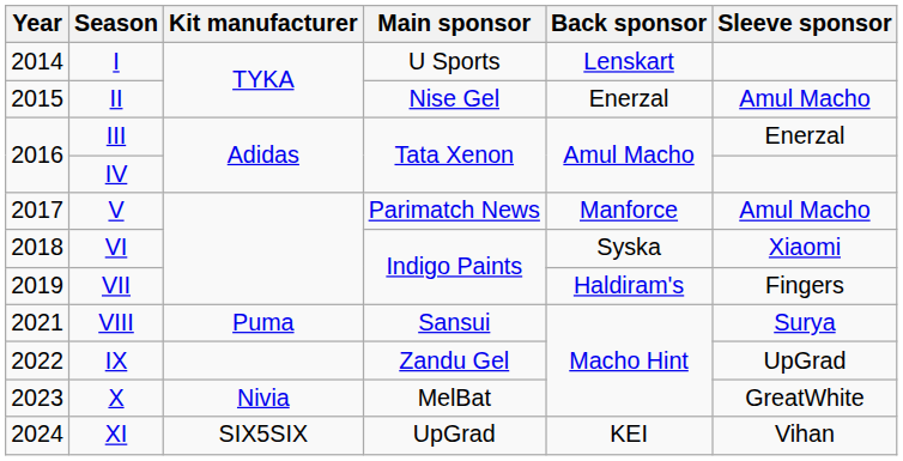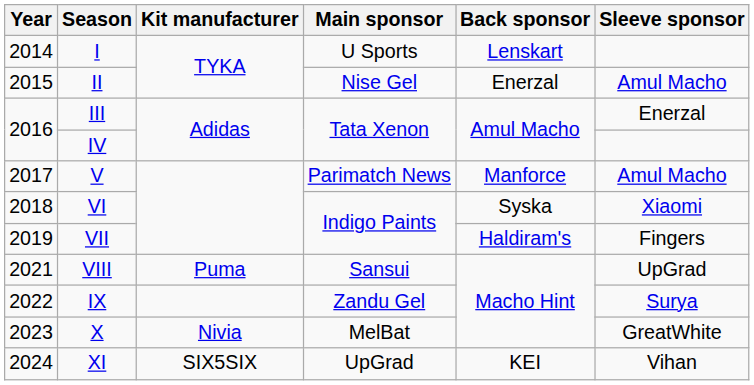 <table class="wikitable sortable" style="text-align: center; font-size: 100%" align="center" width:"80%">
 <tr>
 <th>Year</th>
 <th>Season</th>
 <th>Kit manufacturer</th>
 <th>Main sponsor</th>
 <th>Back sponsor</th>
 <th>Sleeve sponsor</th>
 </tr>
 <tr>
 <td>2014</td>
 <td><a href='#'>I</a></td>
 <td rowspan="2"><a href='#'>TYKA</a></td>
 <td>U Sports</td>
 <td><a href='#'>Lenskart</a></td>
 <td></td>
 </tr>
 <tr>
 <td>2015</td>
 <td><a href='#'>II</a></td>
 <td><a href='#'>Nise Gel</a></td>
 <td>Enerzal</td>
 <td><a href='#'>Amul Macho</a></td>
 </tr>
 <tr>
 <td rowspan="2">2016</td>
 <td><a href='#'>III</a></td>
 <td rowspan="2"><a href='#'>Adidas</a></td>
 <td rowspan="2"><a href='#'>Tata Xenon</a></td>
 <td rowspan="2"><a href='#'>Amul Macho</a></td>
 <td>Enerzal</td>
 </tr>
 <tr>
 <td><a href='#'>IV</a></td>
 <td></td>
 </tr>
 <tr>
 <td>2017</td>
 <td><a href='#'>V</a></td>
 <td rowspan="3"></td>
 <td><a href='#'>Parimatch News</a></td>
 <td><a href='#'>Manforce</a></td>
 <td><a href='#'>Amul Macho</a></td>
 </tr>
 <tr>
 <td>2018</td>
 <td><a href='#'>VI</a></td>
 <td rowspan="2"><a href='#'>Indigo Paints</a></td>
 <td>Syska</td>
 <td><a href='#'>Xiaomi</a></td>
 </tr>
 <tr>
 <td>2019</td>
 <td><a href='#'>VII</a></td>
 <td><a href='#'>Haldiram's</a></td>
 <td>Fingers</td>
 </tr>
 <tr>
 <td>2021</td>
 <td><a href='#'>VIII</a></td>
 <td><a href='#'>Puma</a></td>
 <td><a href='#'>Sansui</a></td>
 <td rowspan="3"><a href='#'>Macho Hint</a></td>
-<td><a href='#'>Surya</a></td>
+<td>UpGrad</td>
 </tr>
 <tr>
 <td>2022</td>
 <td><a href='#'>IX</a></td>
 <td></td>
 <td><a href='#'>Zandu Gel</a></td>
-<td>UpGrad</td>
+<td><a href='#'>Surya</a></td>
 </tr>
 <tr>
 <td>2023</td>
 <td><a href='#'>X</a></td>
 <td><a href='#'>Nivia</a></td>
 <td>MelBat</td>
 <td>GreatWhite</td>
 </tr>
 <tr>
 <td>2024</td>
 <td><a href='#'>XI</a></td>
 <td>SIX5SIX</td>
 <td>UpGrad</td>
 <td>KEI</td>
 <td>Vihan</td>
 </tr>
 </table>
